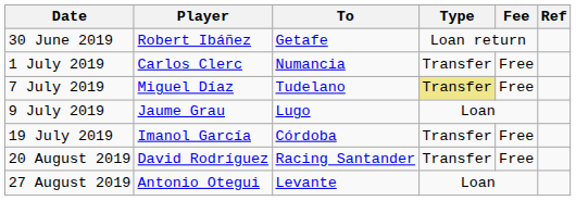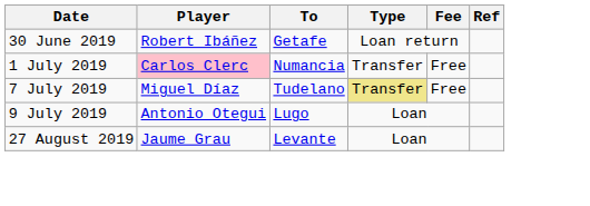 <table class="wikitable">
 <tr>
 <th>Date</th>
 <th>Player</th>
 <th>To</th>
 <th>Type</th>
 <th>Fee</th>
 <th>Ref</th>
 </tr>
 <tr>
 <td>30 June 2019</td>
 <td> <a href='#'>Robert Ibáñez</a></td>
 <td><a href='#'>Getafe</a></td>
 <td align=center colspan=2>Loan return</td>
 <td align=center></td>
 </tr>
 <tr>
 <td>1 July 2019</td>
-<td> <a href='#'>Carlos Clerc</a></td>
+<td style="background: pink;"> <a href='#'>Carlos Clerc</a></td>
 <td><a href='#'>Numancia</a></td>
 <td align=center>Transfer</td>
 <td align=center>Free</td>
 <td align=center></td>
 </tr>
 <tr>
 <td>7 July 2019</td>
 <td> <a href='#'>Miguel Díaz</a></td>
 <td><a href='#'>Tudelano</a></td>
 <td align=center style="background: khaki;">Transfer</td>
 <td align=center>Free</td>
 <td align=center></td>
 </tr>
 <tr>
 <td>9 July 2019</td>
-<td> <a href='#'>Jaume Grau</a></td>
+<td> <a href='#'>Antonio Otegui</a></td>
 <td><a href='#'>Lugo</a></td>
 <td align=center colspan=2>Loan</td>
 <td align=center></td>
 </tr>
 <tr>
-<td>19 July 2019</td>
-<td> <a href='#'>Imanol García</a></td>
-<td><a href='#'>Córdoba</a></td>
-<td align=center>Transfer</td>
-<td align=center>Free</td>
-<td align=center></td>
-</tr>
-<tr>
-<td>20 August 2019</td>
-<td> <a href='#'>David Rodríguez</a></td>
-<td><a href='#'>Racing Santander</a></td>
-<td align=center>Transfer</td>
-<td align=center>Free</td>
-<td align=center></td>
-</tr>
-<tr>
 <td>27 August 2019</td>
-<td> <a href='#'>Antonio Otegui</a></td>
+<td> <a href='#'>Jaume Grau</a></td>
 <td><a href='#'>Levante</a></td>
 <td align=center colspan=2>Loan</td>
 <td align=center></td>
 </tr>
 </table>
